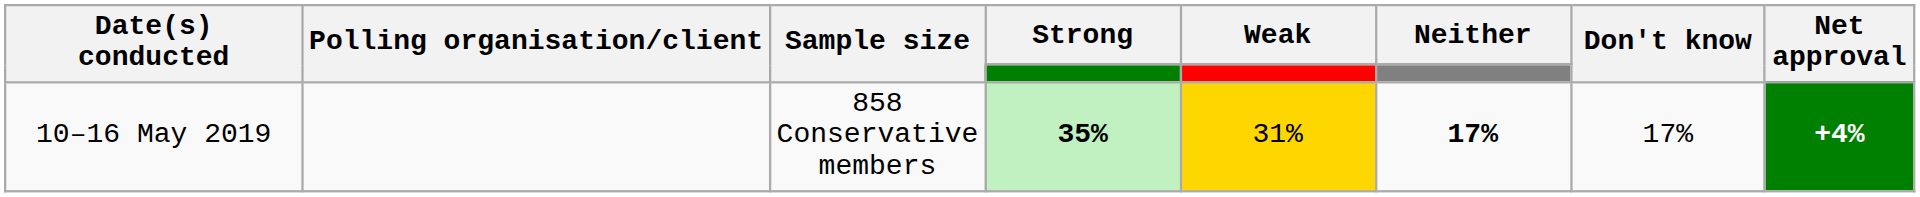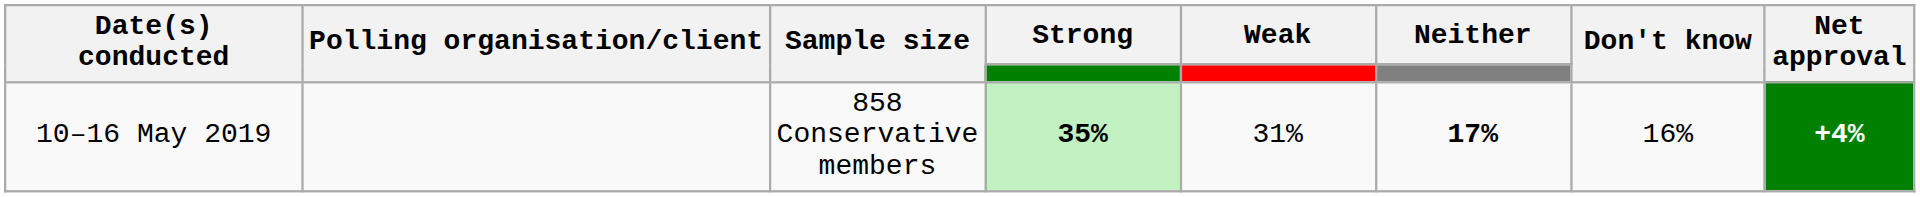 <table class="wikitable collapsible sortable" style="text-align:center;font-size:95%;line-height:14px;">
 <tr>
 <th rowspan="2" style="width:125px;">Date(s)<br>conducted</th>
 <th rowspan="2" style="width:200px;">Polling organisation/client</th>
 <th rowspan="2" style="width:60px;">Sample size</th>
 <th class="unsortable" style="width:80px;">Strong</th>
 <th class="unsortable" style="width: 80px;">Weak</th>
 <th class="unsortable" style="width:80px;">Neither</th>
 <th rowspan="2" class="unsortable" style="width:80px;">Don't know</th>
 <th rowspan="2" class="unsortable" style="width:20px;">Net approval</th>
 </tr>
 <tr>
 <th class="unsortable" style="background:green;width:60px;"></th>
 <th class="unsortable" style="background:red;width:60px;"></th>
 <th class="unsortable" style="background:grey;width:60px;"></th>
 </tr>
 <tr>
 <td>10–16 May 2019</td>
 <td></td>
 <td>858 Conservative members</td>
 <td style="background:#C1F0C1"><strong>35%</strong></td>
-<td style="background: gold;">31%</td>
+<td>31%</td>
 <td><strong>17%</strong></td>
-<td>17%</td>
+<td>16%</td>
 <td style="background:green;color:white;"><strong>+4%</strong></td>
 </tr>
 </table>
